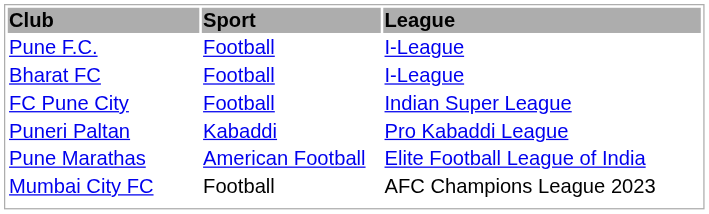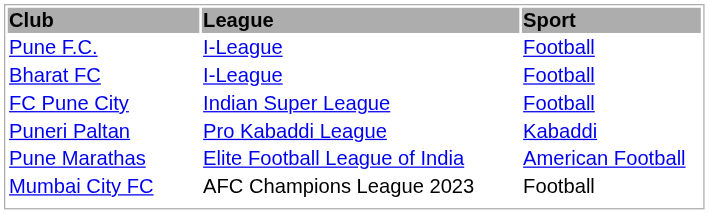 <table style="border: 1px solid #ADADAD; margin-bottom: 10px; padding-bottom: 5px;">
 <tr style="background:#adadad; text-align:left;">
 <th style="width:150px;">Club</th>
+<th style="width:250px;">League</th>
 <th style="width:140px;">Sport</th>
-<th style="width:250px;">League</th>
 </tr>
 <tr>
 <td><a href='#'>Pune F.C.</a></td>
+<td><a href='#'>I-League</a></td>
 <td><a href='#'>Football</a></td>
-<td><a href='#'>I-League</a></td>
 </tr>
 <tr>
 <td><a href='#'>Bharat FC</a></td>
+<td><a href='#'>I-League</a></td>
 <td><a href='#'>Football</a></td>
-<td><a href='#'>I-League</a></td>
 </tr>
 <tr>
 <td><a href='#'>FC Pune City</a></td>
+<td><a href='#'>Indian Super League</a></td>
 <td><a href='#'>Football</a></td>
-<td><a href='#'>Indian Super League</a></td>
 </tr>
 <tr>
 <td><a href='#'>Puneri Paltan</a></td>
+<td><a href='#'>Pro Kabaddi League</a></td>
 <td><a href='#'>Kabaddi</a></td>
-<td><a href='#'>Pro Kabaddi League</a></td>
 </tr>
 <tr>
 <td><a href='#'>Pune Marathas</a></td>
+<td><a href='#'>Elite Football League of India</a></td>
 <td><a href='#'>American Football</a></td>
-<td><a href='#'>Elite Football League of India</a></td>
 </tr>
 <tr>
 <td><a href='#'>Mumbai City FC</a></td>
+<td>AFC Champions League 2023</td>
 <td>Football</td>
-<td>AFC Champions League 2023</td>
 </tr>
 </table>
